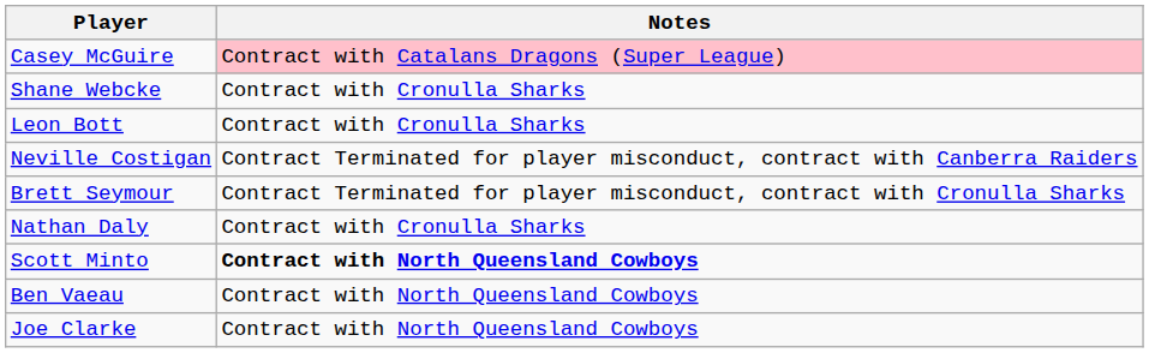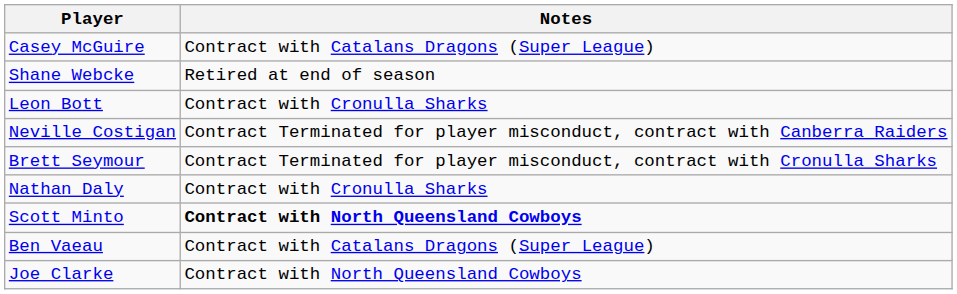 <table class="wikitable">
 <tr>
 <th>Player</th>
 <th>Notes</th>
 </tr>
 <tr>
 <td><a href='#'>Casey McGuire</a></td>
-<td style="background: pink;">Contract with <a href='#'>Catalans Dragons</a> (<a href='#'>Super League</a>)</td>
+<td>Contract with <a href='#'>Catalans Dragons</a> (<a href='#'>Super League</a>)</td>
 </tr>
 <tr>
 <td><a href='#'>Shane Webcke</a></td>
-<td>Contract with <a href='#'>Cronulla Sharks</a></td>
+<td>Retired at end of season</td>
 </tr>
 <tr>
 <td><a href='#'>Leon Bott</a></td>
 <td>Contract with <a href='#'>Cronulla Sharks</a></td>
 </tr>
 <tr>
 <td><a href='#'>Neville Costigan</a></td>
 <td>Contract Terminated for player misconduct, contract with <a href='#'>Canberra Raiders</a></td>
 </tr>
 <tr>
 <td><a href='#'>Brett Seymour</a></td>
 <td>Contract Terminated for player misconduct, contract with <a href='#'>Cronulla Sharks</a></td>
 </tr>
 <tr>
 <td><a href='#'>Nathan Daly</a></td>
 <td>Contract with <a href='#'>Cronulla Sharks</a></td>
 </tr>
 <tr>
 <td><a href='#'>Scott Minto</a></td>
 <td><strong>Contract with <a href='#'>North Queensland Cowboys</a></strong></td>
 </tr>
 <tr>
 <td><a href='#'>Ben Vaeau</a></td>
-<td>Contract with <a href='#'>North Queensland Cowboys</a></td>
+<td>Contract with <a href='#'>Catalans Dragons</a> (<a href='#'>Super League</a>)</td>
 </tr>
 <tr>
 <td><a href='#'>Joe Clarke</a></td>
 <td>Contract with <a href='#'>North Queensland Cowboys</a></td>
 </tr>
 </table>
